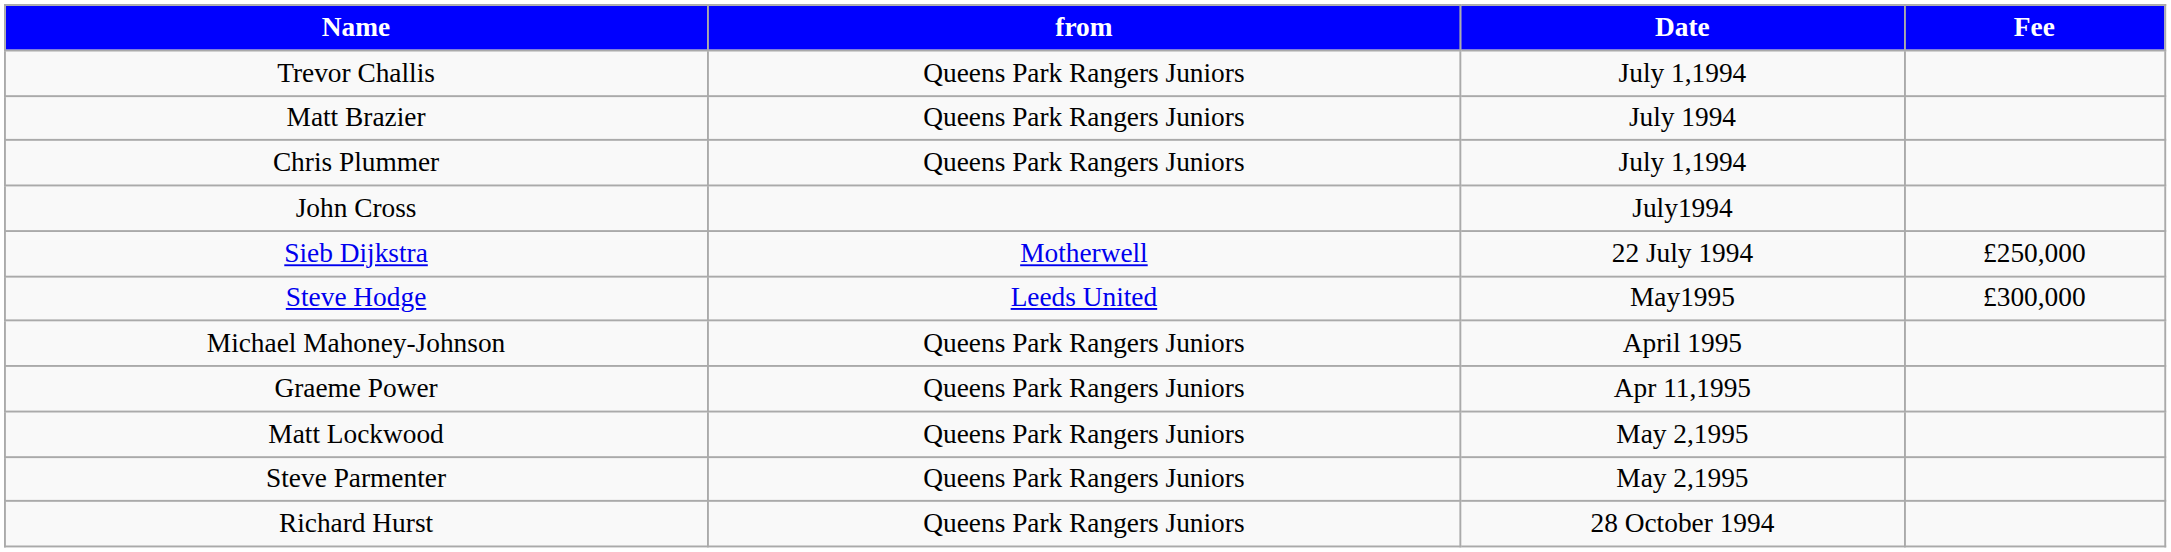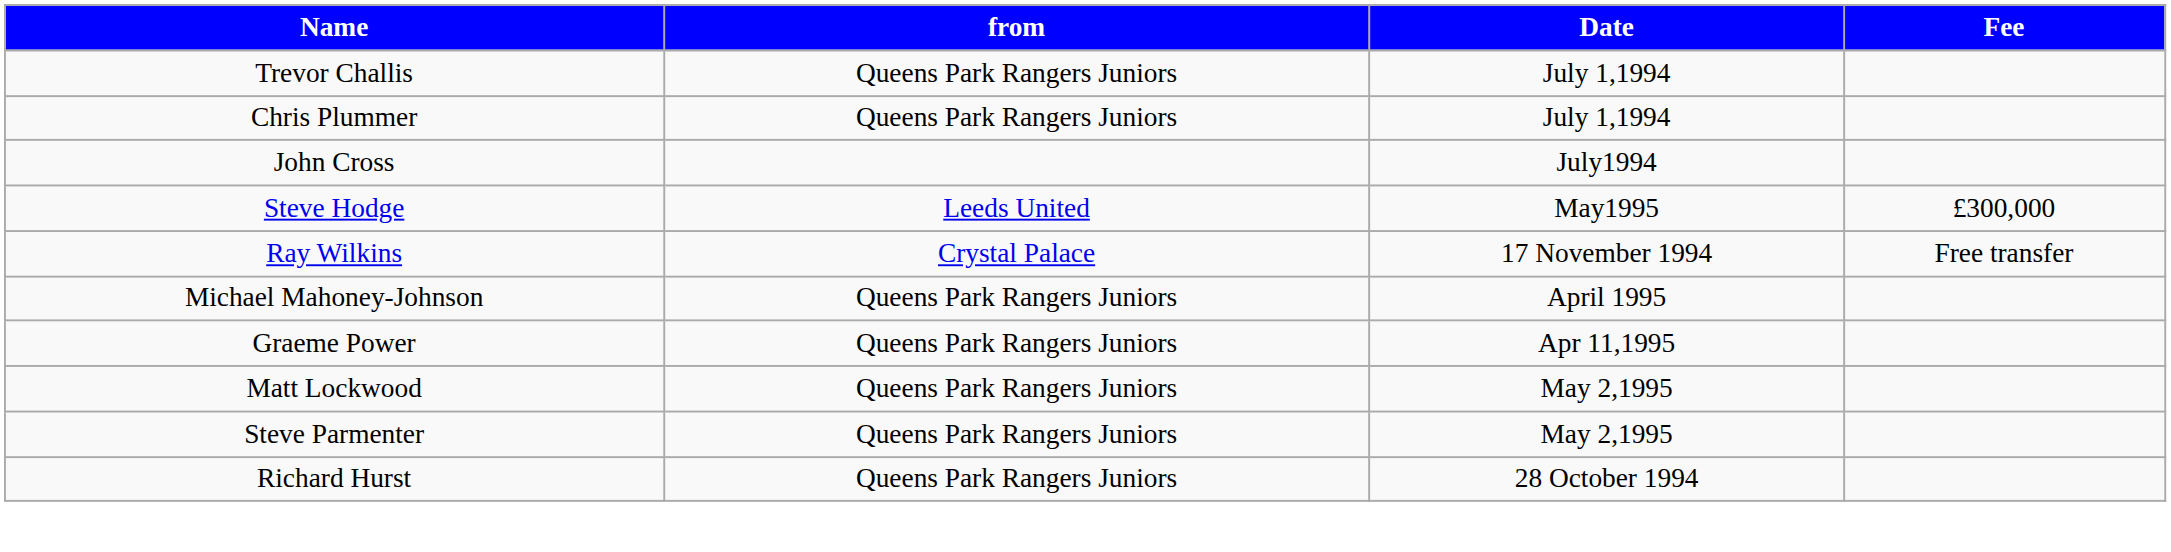 <table class="wikitable" style="text-align:center; font-size:90%; width:90%;">
 <tr>
 <th style="background:#0000FF; color:#FFFFFF; text-align:center;"><strong>Name</strong></th>
 <th style="background:#0000FF; color:#FFFFFF; text-align:center;">from</th>
 <th style="background:#0000FF; color:#FFFFFF; text-align:center;">Date</th>
 <th style="background:#0000FF; color:#FFFFFF; text-align:center;">Fee</th>
 </tr>
 <tr>
 <td>Trevor Challis</td>
 <td>Queens Park Rangers Juniors</td>
 <td>July 1,1994</td>
-<td></td>
-</tr>
-<tr>
-<td>Matt Brazier</td>
-<td>Queens Park Rangers Juniors</td>
-<td>July 1994</td>
 <td></td>
 </tr>
 <tr>
 <td>Chris Plummer</td>
 <td>Queens Park Rangers Juniors</td>
 <td>July 1,1994</td>
 <td></td>
 </tr>
 <tr>
 <td>John Cross</td>
 <td></td>
 <td>July1994</td>
 <td></td>
 </tr>
 <tr>
-<td><a href='#'>Sieb Dijkstra</a></td>
-<td><a href='#'>Motherwell</a></td>
-<td>22 July 1994</td>
-<td>£250,000</td>
-</tr>
-<tr>
 <td><a href='#'>Steve Hodge</a></td>
 <td><a href='#'>Leeds United</a></td>
 <td>May1995</td>
 <td>£300,000</td>
+</tr>
+<tr>
+<td><a href='#'>Ray Wilkins</a></td>
+<td><a href='#'>Crystal Palace</a></td>
+<td>17 November 1994</td>
+<td>Free transfer</td>
 </tr>
 <tr>
 <td>Michael Mahoney-Johnson</td>
 <td>Queens Park Rangers Juniors</td>
 <td>April 1995</td>
 <td></td>
 </tr>
 <tr>
 <td>Graeme Power</td>
 <td>Queens Park Rangers Juniors</td>
 <td>Apr 11,1995</td>
 <td></td>
 </tr>
 <tr>
 <td>Matt Lockwood</td>
 <td>Queens Park Rangers Juniors</td>
 <td>May 2,1995</td>
 <td></td>
 </tr>
 <tr>
 <td>Steve Parmenter</td>
 <td>Queens Park Rangers Juniors</td>
 <td>May 2,1995</td>
 <td></td>
 </tr>
 <tr>
 <td>Richard Hurst</td>
 <td>Queens Park Rangers Juniors</td>
 <td>28 October 1994</td>
 <td></td>
 </tr>
 </table>
